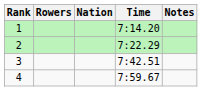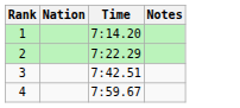 <table class="wikitable sortable" style=text-align:center>
 <tr>
 <th>Rank</th>
-<th>Rowers</th>
 <th>Nation</th>
 <th>Time</th>
 <th>Notes</th>
 </tr>
 <tr bgcolor=bbf3bb>
 <td>1</td>
 <td align=left></td>
-<td align=left></td>
 <td>7:14.20</td>
 <td></td>
 </tr>
 <tr bgcolor=bbf3bb>
 <td>2</td>
-<td align=left></td>
 <td align=left></td>
 <td>7:22.29</td>
 <td></td>
 </tr>
 <tr>
 <td>3</td>
 <td align=left></td>
-<td align=left></td>
 <td>7:42.51</td>
 <td></td>
 </tr>
 <tr>
 <td>4</td>
 <td align=left></td>
-<td align=left></td>
 <td>7:59.67</td>
 <td></td>
 </tr>
 </table>
